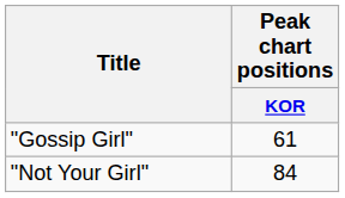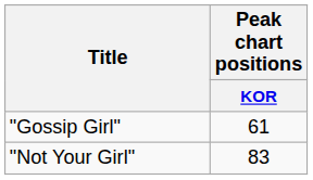 <table class="wikitable" style="text-align:center;">
 <tr>
 <th rowspan=2 style="width:10em;">Title</th>
 <th colspan=1>Peak chart positions</th>
 </tr>
 <tr>
 <th width="40"><small><a href='#'>KOR</a></small><br></th>
 </tr>
 <tr>
 <td align="left">"Gossip Girl"</td>
 <td>61</td>
 </tr>
 <tr>
 <td align="left">"Not Your Girl"</td>
-<td>84</td>
+<td>83</td>
 </tr>
 </table>
